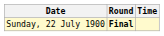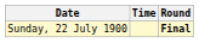 <table class="wikitable">
 <tr>
 <th>Date</th>
+<th>Time</th>
 <th>Round</th>
-<th>Time</th>
 </tr>
 <tr style=background:lemonchiffon>
 <td>Sunday, 22 July 1900</td>
+<td></td>
 <td><strong>Final</strong></td>
-<td></td>
 </tr>
 </table>
